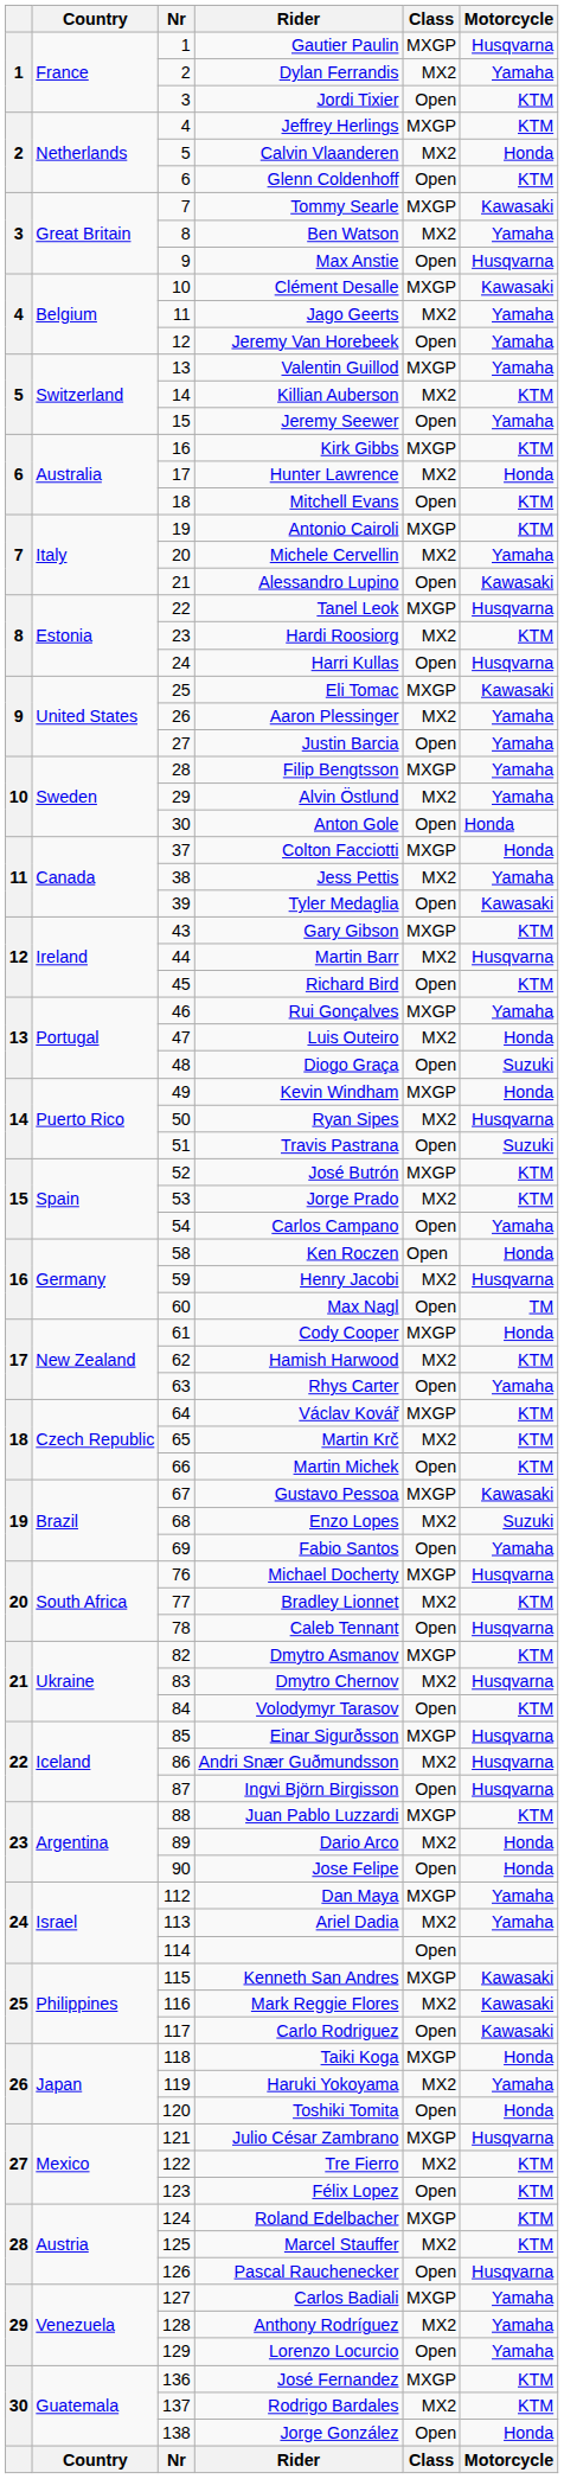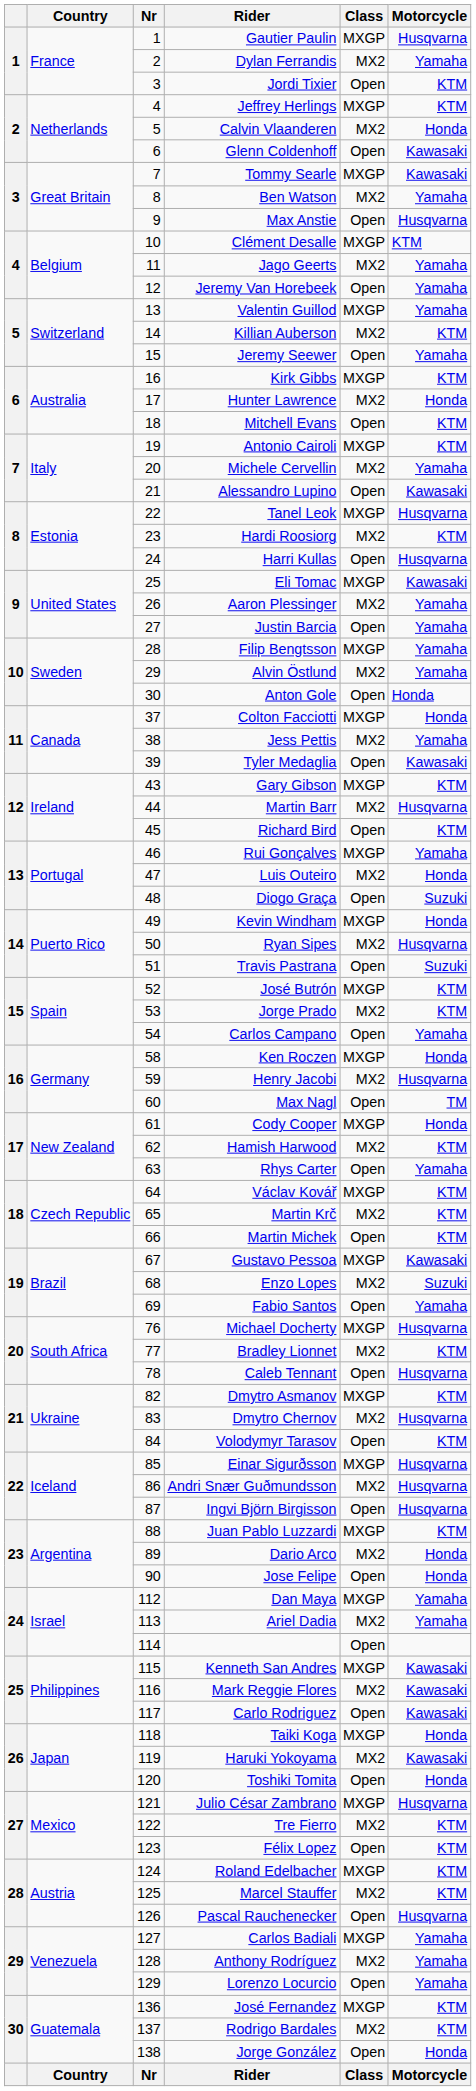 <table class="wikitable" style="font-size: 95%">
 <tr>
 <th></th>
 <th>Country</th>
 <th>Nr</th>
 <th>Rider</th>
 <th>Class</th>
 <th>Motorcycle</th>
 </tr>
 <tr>
 <th rowspan=3>1</th>
 <td rowspan=3> <a href='#'>France</a></td>
 <td style="text-align:right;">1</td>
 <td style="text-align:right;"><a href='#'>Gautier Paulin</a></td>
 <td style="text-align:right;">MXGP</td>
 <td style="text-align:right;"><a href='#'>Husqvarna</a></td>
 </tr>
 <tr>
 <td style="text-align:right;">2</td>
 <td style="text-align:right;"><a href='#'>Dylan Ferrandis</a></td>
 <td style="text-align:right;">MX2</td>
 <td style="text-align:right;"><a href='#'>Yamaha</a></td>
 </tr>
 <tr style="text-align:right;">
 <td>3</td>
 <td><a href='#'>Jordi Tixier</a></td>
 <td>Open</td>
 <td><a href='#'>KTM</a></td>
 </tr>
 <tr>
 <th rowspan=3>2</th>
 <td rowspan=3> <a href='#'>Netherlands</a></td>
 <td style="text-align:right;">4</td>
 <td style="text-align:right;"><a href='#'>Jeffrey Herlings</a></td>
 <td style="text-align:right;">MXGP</td>
 <td style="text-align:right;"><a href='#'>KTM</a></td>
 </tr>
 <tr style="text-align:right;">
 <td>5</td>
 <td><a href='#'>Calvin Vlaanderen</a></td>
 <td>MX2</td>
 <td><a href='#'>Honda</a></td>
 </tr>
 <tr style="text-align:right;">
 <td>6</td>
 <td><a href='#'>Glenn Coldenhoff</a></td>
 <td>Open</td>
-<td><a href='#'>KTM</a></td>
+<td style="text-align:right;"><a href='#'>Kawasaki</a></td>
 </tr>
 <tr>
 <th rowspan=3>3</th>
 <td rowspan=3> <a href='#'>Great Britain</a></td>
 <td style="text-align:right;">7</td>
 <td style="text-align:right;"><a href='#'>Tommy Searle</a></td>
 <td style="text-align:right;">MXGP</td>
 <td style="text-align:right;"><a href='#'>Kawasaki</a></td>
 </tr>
 <tr>
 <td style="text-align:right;">8</td>
 <td style="text-align:right;"><a href='#'>Ben Watson</a></td>
 <td style="text-align:right;">MX2</td>
 <td style="text-align:right;"><a href='#'>Yamaha</a></td>
 </tr>
 <tr>
 <td style="text-align:right;">9</td>
 <td style="text-align:right;"><a href='#'>Max Anstie</a></td>
 <td style="text-align:right;">Open</td>
 <td style="text-align:right;"><a href='#'>Husqvarna</a></td>
 </tr>
 <tr>
 <th rowspan=3>4</th>
 <td rowspan=3> <a href='#'>Belgium</a></td>
 <td style="text-align:right;">10</td>
 <td style="text-align:right;"><a href='#'>Clément Desalle</a></td>
 <td style="text-align:right;">MXGP</td>
-<td style="text-align:right;"><a href='#'>Kawasaki</a></td>
+<td><a href='#'>KTM</a></td>
 </tr>
 <tr>
 <td style="text-align:right;">11</td>
 <td style="text-align:right;"><a href='#'>Jago Geerts</a></td>
 <td style="text-align:right;">MX2</td>
 <td style="text-align:right;"><a href='#'>Yamaha</a></td>
 </tr>
 <tr>
 <td style="text-align:right;">12</td>
 <td style="text-align:right;"><a href='#'>Jeremy Van Horebeek</a></td>
 <td style="text-align:right;">Open</td>
 <td style="text-align:right;"><a href='#'>Yamaha</a></td>
 </tr>
 <tr>
 <th rowspan=3>5</th>
 <td rowspan=3> <a href='#'>Switzerland</a></td>
 <td style="text-align:right;">13</td>
 <td style="text-align:right;"><a href='#'>Valentin Guillod</a></td>
 <td style="text-align:right;">MXGP</td>
 <td style="text-align:right;"><a href='#'>Yamaha</a></td>
 </tr>
 <tr style="text-align:right;">
 <td>14</td>
 <td><a href='#'>Killian Auberson</a></td>
 <td>MX2</td>
 <td><a href='#'>KTM</a></td>
 </tr>
 <tr>
 <td style="text-align:right;">15</td>
 <td style="text-align:right;"><a href='#'>Jeremy Seewer</a></td>
 <td style="text-align:right;">Open</td>
 <td style="text-align:right;"><a href='#'>Yamaha</a></td>
 </tr>
 <tr>
 <th rowspan=3>6</th>
 <td rowspan=3> <a href='#'>Australia</a></td>
 <td style="text-align:right;">16</td>
 <td style="text-align:right;"><a href='#'>Kirk Gibbs</a></td>
 <td style="text-align:right;">MXGP</td>
 <td style="text-align:right;"><a href='#'>KTM</a></td>
 </tr>
 <tr>
 <td style="text-align:right;">17</td>
 <td style="text-align:right;"><a href='#'>Hunter Lawrence</a></td>
 <td style="text-align:right;">MX2</td>
 <td style="text-align:right;"><a href='#'>Honda</a></td>
 </tr>
 <tr>
 <td style="text-align:right;">18</td>
 <td style="text-align:right;"><a href='#'>Mitchell Evans</a></td>
 <td style="text-align:right;">Open</td>
 <td style="text-align:right;"><a href='#'>KTM</a></td>
 </tr>
 <tr>
 <th rowspan=3>7</th>
 <td rowspan=3> <a href='#'>Italy</a></td>
 <td style="text-align:right;">19</td>
 <td style="text-align:right;"><a href='#'>Antonio Cairoli</a></td>
 <td style="text-align:right;">MXGP</td>
 <td style="text-align:right;"><a href='#'>KTM</a></td>
 </tr>
 <tr>
 <td style="text-align:right;">20</td>
 <td style="text-align:right;"><a href='#'>Michele Cervellin</a></td>
 <td style="text-align:right;">MX2</td>
 <td style="text-align:right;"><a href='#'>Yamaha</a></td>
 </tr>
 <tr>
 <td style="text-align:right;">21</td>
 <td style="text-align:right;"><a href='#'>Alessandro Lupino</a></td>
 <td style="text-align:right;">Open</td>
 <td style="text-align:right;"><a href='#'>Kawasaki</a></td>
 </tr>
 <tr>
 <th rowspan=3>8</th>
 <td rowspan=3> <a href='#'>Estonia</a></td>
 <td style="text-align:right;">22</td>
 <td style="text-align:right;"><a href='#'>Tanel Leok</a></td>
 <td style="text-align:right;">MXGP</td>
 <td style="text-align:right;"><a href='#'>Husqvarna</a></td>
 </tr>
 <tr style="text-align:right;">
 <td>23</td>
 <td><a href='#'>Hardi Roosiorg</a></td>
 <td>MX2</td>
 <td><a href='#'>KTM</a></td>
 </tr>
 <tr>
 <td style="text-align:right;">24</td>
 <td style="text-align:right;"><a href='#'>Harri Kullas</a></td>
 <td style="text-align:right;">Open</td>
 <td style="text-align:right;"><a href='#'>Husqvarna</a></td>
 </tr>
 <tr>
 <th rowspan=3>9</th>
 <td rowspan=3> <a href='#'>United States</a></td>
 <td style="text-align:right;">25</td>
 <td style="text-align:right;"><a href='#'>Eli Tomac</a></td>
 <td style="text-align:right;">MXGP</td>
 <td style="text-align:right;"><a href='#'>Kawasaki</a></td>
 </tr>
 <tr>
 <td style="text-align:right;">26</td>
 <td style="text-align:right;"><a href='#'>Aaron Plessinger</a></td>
 <td style="text-align:right;">MX2</td>
 <td style="text-align:right;"><a href='#'>Yamaha</a></td>
 </tr>
 <tr>
 <td style="text-align:right;">27</td>
 <td style="text-align:right;"><a href='#'>Justin Barcia</a></td>
 <td style="text-align:right;">Open</td>
 <td style="text-align:right;"><a href='#'>Yamaha</a></td>
 </tr>
 <tr>
 <th rowspan=3>10</th>
 <td rowspan=3> <a href='#'>Sweden</a></td>
 <td style="text-align:right;">28</td>
 <td style="text-align:right;"><a href='#'>Filip Bengtsson</a></td>
 <td style="text-align:right;">MXGP</td>
 <td style="text-align:right;"><a href='#'>Yamaha</a></td>
 </tr>
 <tr>
 <td style="text-align:right;">29</td>
 <td style="text-align:right;"><a href='#'>Alvin Östlund</a></td>
 <td style="text-align:right;">MX2</td>
 <td style="text-align:right;"><a href='#'>Yamaha</a></td>
 </tr>
 <tr>
 <td style="text-align:right;">30</td>
 <td style="text-align:right;"><a href='#'>Anton Gole</a></td>
 <td style="text-align:right;">Open</td>
 <td><a href='#'>Honda</a></td>
 </tr>
 <tr>
 <th rowspan=3>11</th>
 <td rowspan=3> <a href='#'>Canada</a></td>
 <td style="text-align:right;">37</td>
 <td style="text-align:right;"><a href='#'>Colton Facciotti</a></td>
 <td style="text-align:right;">MXGP</td>
 <td style="text-align:right;"><a href='#'>Honda</a></td>
 </tr>
 <tr>
 <td style="text-align:right;">38</td>
 <td style="text-align:right;"><a href='#'>Jess Pettis</a></td>
 <td style="text-align:right;">MX2</td>
 <td style="text-align:right;"><a href='#'>Yamaha</a></td>
 </tr>
 <tr>
 <td style="text-align:right;">39</td>
 <td style="text-align:right;"><a href='#'>Tyler Medaglia</a></td>
 <td style="text-align:right;">Open</td>
 <td style="text-align:right;"><a href='#'>Kawasaki</a></td>
 </tr>
 <tr>
 <th rowspan=3>12</th>
 <td rowspan=3> <a href='#'>Ireland</a></td>
 <td style="text-align:right;">43</td>
 <td style="text-align:right;"><a href='#'>Gary Gibson</a></td>
 <td style="text-align:right;">MXGP</td>
 <td style="text-align:right;"><a href='#'>KTM</a></td>
 </tr>
 <tr>
 <td style="text-align:right;">44</td>
 <td style="text-align:right;"><a href='#'>Martin Barr</a></td>
 <td style="text-align:right;">MX2</td>
 <td style="text-align:right;"><a href='#'>Husqvarna</a></td>
 </tr>
 <tr>
 <td style="text-align:right;">45</td>
 <td style="text-align:right;"><a href='#'>Richard Bird</a></td>
 <td style="text-align:right;">Open</td>
 <td style="text-align:right;"><a href='#'>KTM</a></td>
 </tr>
 <tr>
 <th rowspan=3>13</th>
 <td rowspan=3> <a href='#'>Portugal</a></td>
 <td style="text-align:right;">46</td>
 <td style="text-align:right;"><a href='#'>Rui Gonçalves</a></td>
 <td style="text-align:right;">MXGP</td>
 <td style="text-align:right;"><a href='#'>Yamaha</a></td>
 </tr>
 <tr style="text-align:right;">
 <td>47</td>
 <td><a href='#'>Luis Outeiro</a></td>
 <td>MX2</td>
 <td><a href='#'>Honda</a></td>
 </tr>
 <tr style="text-align:right;">
 <td>48</td>
 <td><a href='#'>Diogo Graça</a></td>
 <td>Open</td>
 <td><a href='#'>Suzuki</a></td>
 </tr>
 <tr>
 <th rowspan=3>14</th>
 <td rowspan=3> <a href='#'>Puerto Rico</a></td>
 <td style="text-align:right;">49</td>
 <td style="text-align:right;"><a href='#'>Kevin Windham</a></td>
 <td style="text-align:right;">MXGP</td>
 <td style="text-align:right;"><a href='#'>Honda</a></td>
 </tr>
 <tr>
 <td style="text-align:right;">50</td>
 <td style="text-align:right;"><a href='#'>Ryan Sipes</a></td>
 <td style="text-align:right;">MX2</td>
 <td style="text-align:right;"><a href='#'>Husqvarna</a></td>
 </tr>
 <tr style="text-align:right;">
 <td>51</td>
 <td><a href='#'>Travis Pastrana</a></td>
 <td>Open</td>
 <td><a href='#'>Suzuki</a></td>
 </tr>
 <tr>
 <th rowspan=3>15</th>
 <td rowspan=3> <a href='#'>Spain</a></td>
 <td style="text-align:right;">52</td>
 <td style="text-align:right;"><a href='#'>José Butrón</a></td>
 <td style="text-align:right;">MXGP</td>
 <td style="text-align:right;"><a href='#'>KTM</a></td>
 </tr>
 <tr>
 <td style="text-align:right;">53</td>
 <td style="text-align:right;"><a href='#'>Jorge Prado</a></td>
 <td style="text-align:right;">MX2</td>
 <td style="text-align:right;"><a href='#'>KTM</a></td>
 </tr>
 <tr>
 <td style="text-align:right;">54</td>
 <td style="text-align:right;"><a href='#'>Carlos Campano</a></td>
 <td style="text-align:right;">Open</td>
 <td style="text-align:right;"><a href='#'>Yamaha</a></td>
 </tr>
 <tr>
 <th rowspan=3>16</th>
 <td rowspan=3> <a href='#'>Germany</a></td>
 <td style="text-align:right;">58</td>
 <td style="text-align:right;"><a href='#'>Ken Roczen</a></td>
-<td>Open</td>
+<td style="text-align:right;">MXGP</td>
 <td style="text-align:right;"><a href='#'>Honda</a></td>
 </tr>
 <tr>
 <td style="text-align:right;">59</td>
 <td style="text-align:right;"><a href='#'>Henry Jacobi</a></td>
 <td style="text-align:right;">MX2</td>
 <td style="text-align:right;"><a href='#'>Husqvarna</a></td>
 </tr>
 <tr>
 <td style="text-align:right;">60</td>
 <td style="text-align:right;"><a href='#'>Max Nagl</a></td>
 <td style="text-align:right;">Open</td>
 <td style="text-align:right;"><a href='#'>TM</a></td>
 </tr>
 <tr>
 <th rowspan=3>17</th>
 <td rowspan=3> <a href='#'>New Zealand</a></td>
 <td style="text-align:right;">61</td>
 <td style="text-align:right;"><a href='#'>Cody Cooper</a></td>
 <td style="text-align:right;">MXGP</td>
 <td style="text-align:right;"><a href='#'>Honda</a></td>
 </tr>
 <tr style="text-align:right;">
 <td>62</td>
 <td><a href='#'>Hamish Harwood</a></td>
 <td>MX2</td>
 <td><a href='#'>KTM</a></td>
 </tr>
 <tr>
 <td style="text-align:right;">63</td>
 <td style="text-align:right;"><a href='#'>Rhys Carter</a></td>
 <td style="text-align:right;">Open</td>
 <td style="text-align:right;"><a href='#'>Yamaha</a></td>
 </tr>
 <tr>
 <th rowspan=3>18</th>
 <td rowspan=3> <a href='#'>Czech Republic</a></td>
 <td style="text-align:right;">64</td>
 <td style="text-align:right;"><a href='#'>Václav Kovář</a></td>
 <td style="text-align:right;">MXGP</td>
 <td style="text-align:right;"><a href='#'>KTM</a></td>
 </tr>
 <tr style="text-align:right;">
 <td>65</td>
 <td><a href='#'>Martin Krč</a></td>
 <td>MX2</td>
 <td><a href='#'>KTM</a></td>
 </tr>
 <tr style="text-align:right;">
 <td>66</td>
 <td><a href='#'>Martin Michek</a></td>
 <td>Open</td>
 <td><a href='#'>KTM</a></td>
 </tr>
 <tr>
 <th rowspan=3>19</th>
 <td rowspan=3> <a href='#'>Brazil</a></td>
 <td style="text-align:right;">67</td>
 <td style="text-align:right;"><a href='#'>Gustavo Pessoa</a></td>
 <td style="text-align:right;">MXGP</td>
 <td style="text-align:right;"><a href='#'>Kawasaki</a></td>
 </tr>
 <tr style="text-align:right;">
 <td>68</td>
 <td><a href='#'>Enzo Lopes</a></td>
 <td>MX2</td>
 <td><a href='#'>Suzuki</a></td>
 </tr>
 <tr>
 <td style="text-align:right;">69</td>
 <td style="text-align:right;"><a href='#'>Fabio Santos</a></td>
 <td style="text-align:right;">Open</td>
 <td style="text-align:right;"><a href='#'>Yamaha</a></td>
 </tr>
 <tr>
 <th rowspan=3>20</th>
 <td rowspan=3> <a href='#'>South Africa</a></td>
 <td style="text-align:right;">76</td>
 <td style="text-align:right;"><a href='#'>Michael Docherty</a></td>
 <td style="text-align:right;">MXGP</td>
 <td style="text-align:right;"><a href='#'>Husqvarna</a></td>
 </tr>
 <tr>
 <td style="text-align:right;">77</td>
 <td style="text-align:right;"><a href='#'>Bradley Lionnet</a></td>
 <td style="text-align:right;">MX2</td>
 <td style="text-align:right;"><a href='#'>KTM</a></td>
 </tr>
 <tr>
 <td style="text-align:right;">78</td>
 <td style="text-align:right;"><a href='#'>Caleb Tennant</a></td>
 <td style="text-align:right;">Open</td>
 <td style="text-align:right;"><a href='#'>Husqvarna</a></td>
 </tr>
 <tr>
 <th rowspan=3>21</th>
 <td rowspan=3> <a href='#'>Ukraine</a></td>
 <td style="text-align:right;">82</td>
 <td style="text-align:right;"><a href='#'>Dmytro Asmanov</a></td>
 <td style="text-align:right;">MXGP</td>
 <td style="text-align:right;"><a href='#'>KTM</a></td>
 </tr>
 <tr>
 <td style="text-align:right;">83</td>
 <td style="text-align:right;"><a href='#'>Dmytro Chernov</a></td>
 <td style="text-align:right;">MX2</td>
 <td style="text-align:right;"><a href='#'>Husqvarna</a></td>
 </tr>
 <tr style="text-align:right;">
 <td>84</td>
 <td><a href='#'>Volodymyr Tarasov</a></td>
 <td>Open</td>
 <td><a href='#'>KTM</a></td>
 </tr>
 <tr>
 <th rowspan=3>22</th>
 <td rowspan=3> <a href='#'>Iceland</a></td>
 <td style="text-align:right;">85</td>
 <td style="text-align:right;"><a href='#'>Einar Sigurðsson</a></td>
 <td style="text-align:right;">MXGP</td>
 <td style="text-align:right;"><a href='#'>Husqvarna</a></td>
 </tr>
 <tr>
 <td style="text-align:right;">86</td>
 <td style="text-align:right;"><a href='#'>Andri Snær Guðmundsson</a></td>
 <td style="text-align:right;">MX2</td>
 <td style="text-align:right;"><a href='#'>Husqvarna</a></td>
 </tr>
 <tr>
 <td style="text-align:right;">87</td>
 <td style="text-align:right;"><a href='#'>Ingvi Björn Birgisson</a></td>
 <td style="text-align:right;">Open</td>
 <td style="text-align:right;"><a href='#'>Husqvarna</a></td>
 </tr>
 <tr>
 <th rowspan=3>23</th>
 <td rowspan=3> <a href='#'>Argentina</a></td>
 <td style="text-align:right;">88</td>
 <td style="text-align:right;"><a href='#'>Juan Pablo Luzzardi</a></td>
 <td style="text-align:right;">MXGP</td>
 <td style="text-align:right;"><a href='#'>KTM</a></td>
 </tr>
 <tr style="text-align:right;">
 <td>89</td>
 <td><a href='#'>Dario Arco</a></td>
 <td>MX2</td>
 <td><a href='#'>Honda</a></td>
 </tr>
 <tr style="text-align:right;">
 <td>90</td>
 <td><a href='#'>Jose Felipe</a></td>
 <td>Open</td>
 <td><a href='#'>Honda</a></td>
 </tr>
 <tr>
 <th rowspan=3>24</th>
 <td rowspan=3> <a href='#'>Israel</a></td>
 <td style="text-align:right;">112</td>
 <td style="text-align:right;"><a href='#'>Dan Maya</a></td>
 <td style="text-align:right;">MXGP</td>
 <td style="text-align:right;"><a href='#'>Yamaha</a></td>
 </tr>
 <tr>
 <td style="text-align:right;">113</td>
 <td style="text-align:right;"><a href='#'>Ariel Dadia</a></td>
 <td style="text-align:right;">MX2</td>
 <td style="text-align:right;"><a href='#'>Yamaha</a></td>
 </tr>
 <tr style="text-align:right;">
 <td>114</td>
 <td></td>
 <td>Open</td>
 <td></td>
 </tr>
 <tr>
 <th rowspan=3>25</th>
 <td rowspan=3> <a href='#'>Philippines</a></td>
 <td style="text-align:right;">115</td>
 <td style="text-align:right;"><a href='#'>Kenneth San Andres</a></td>
 <td style="text-align:right;">MXGP</td>
 <td style="text-align:right;"><a href='#'>Kawasaki</a></td>
 </tr>
 <tr>
 <td style="text-align:right;">116</td>
 <td style="text-align:right;"><a href='#'>Mark Reggie Flores</a></td>
 <td style="text-align:right;">MX2</td>
 <td style="text-align:right;"><a href='#'>Kawasaki</a></td>
 </tr>
 <tr>
 <td style="text-align:right;">117</td>
 <td style="text-align:right;"><a href='#'>Carlo Rodriguez</a></td>
 <td style="text-align:right;">Open</td>
 <td style="text-align:right;"><a href='#'>Kawasaki</a></td>
 </tr>
 <tr>
 <th rowspan=3>26</th>
 <td rowspan=3> <a href='#'>Japan</a></td>
 <td style="text-align:right;">118</td>
 <td style="text-align:right;"><a href='#'>Taiki Koga</a></td>
 <td style="text-align:right;">MXGP</td>
 <td style="text-align:right;"><a href='#'>Honda</a></td>
 </tr>
 <tr>
 <td style="text-align:right;">119</td>
 <td style="text-align:right;"><a href='#'>Haruki Yokoyama</a></td>
 <td style="text-align:right;">MX2</td>
-<td style="text-align:right;"><a href='#'>Yamaha</a></td>
+<td style="text-align:right;"><a href='#'>Kawasaki</a></td>
 </tr>
 <tr style="text-align:right;">
 <td>120</td>
 <td><a href='#'>Toshiki Tomita</a></td>
 <td>Open</td>
 <td><a href='#'>Honda</a></td>
 </tr>
 <tr>
 <th rowspan=3>27</th>
 <td rowspan=3> <a href='#'>Mexico</a></td>
 <td style="text-align:right;">121</td>
 <td style="text-align:right;"><a href='#'>Julio César Zambrano</a></td>
 <td style="text-align:right;">MXGP</td>
 <td style="text-align:right;"><a href='#'>Husqvarna</a></td>
 </tr>
 <tr style="text-align:right;">
 <td>122</td>
 <td><a href='#'>Tre Fierro</a></td>
 <td>MX2</td>
 <td><a href='#'>KTM</a></td>
 </tr>
 <tr>
 <td style="text-align:right;">123</td>
 <td style="text-align:right;"><a href='#'>Félix Lopez</a></td>
 <td style="text-align:right;">Open</td>
 <td style="text-align:right;"><a href='#'>KTM</a></td>
 </tr>
 <tr>
 <th rowspan=3>28</th>
 <td rowspan=3> <a href='#'>Austria</a></td>
 <td style="text-align:right;">124</td>
 <td style="text-align:right;"><a href='#'>Roland Edelbacher</a></td>
 <td style="text-align:right;">MXGP</td>
 <td style="text-align:right;"><a href='#'>KTM</a></td>
 </tr>
 <tr style="text-align:right;">
 <td>125</td>
 <td><a href='#'>Marcel Stauffer</a></td>
 <td>MX2</td>
 <td><a href='#'>KTM</a></td>
 </tr>
 <tr>
 <td style="text-align:right;">126</td>
 <td style="text-align:right;"><a href='#'>Pascal Rauchenecker</a></td>
 <td style="text-align:right;">Open</td>
 <td style="text-align:right;"><a href='#'>Husqvarna</a></td>
 </tr>
 <tr>
 <th rowspan=3>29</th>
 <td rowspan=3> <a href='#'>Venezuela</a></td>
 <td style="text-align:right;">127</td>
 <td style="text-align:right;"><a href='#'>Carlos Badiali</a></td>
 <td style="text-align:right;">MXGP</td>
 <td style="text-align:right;"><a href='#'>Yamaha</a></td>
 </tr>
 <tr>
 <td style="text-align:right;">128</td>
 <td style="text-align:right;"><a href='#'>Anthony Rodríguez</a></td>
 <td style="text-align:right;">MX2</td>
 <td style="text-align:right;"><a href='#'>Yamaha</a></td>
 </tr>
 <tr>
 <td style="text-align:right;">129</td>
 <td style="text-align:right;"><a href='#'>Lorenzo Locurcio</a></td>
 <td style="text-align:right;">Open</td>
 <td style="text-align:right;"><a href='#'>Yamaha</a></td>
 </tr>
 <tr>
 <th rowspan=3>30</th>
 <td rowspan=3> <a href='#'>Guatemala</a></td>
 <td style="text-align:right;">136</td>
 <td style="text-align:right;"><a href='#'>José Fernandez</a></td>
 <td style="text-align:right;">MXGP</td>
 <td style="text-align:right;"><a href='#'>KTM</a></td>
 </tr>
 <tr style="text-align:right;">
 <td>137</td>
 <td><a href='#'>Rodrigo Bardales</a></td>
 <td>MX2</td>
 <td><a href='#'>KTM</a></td>
 </tr>
 <tr>
 <td style="text-align:right;">138</td>
 <td style="text-align:right;"><a href='#'>Jorge González</a></td>
 <td style="text-align:right;">Open</td>
 <td style="text-align:right;"><a href='#'>Honda</a></td>
 </tr>
 <tr>
 <th></th>
 <th>Country</th>
 <th>Nr</th>
 <th>Rider</th>
 <th>Class</th>
 <th>Motorcycle</th>
 </tr>
 </table>
